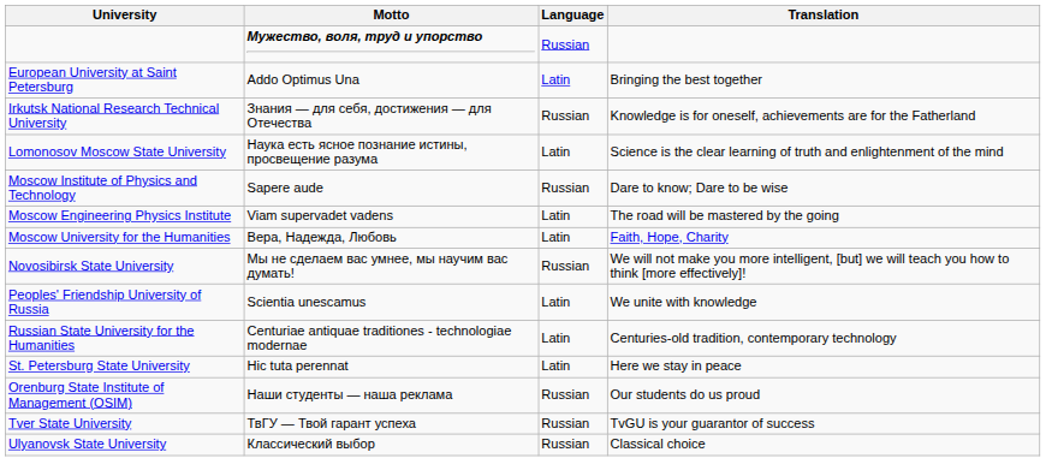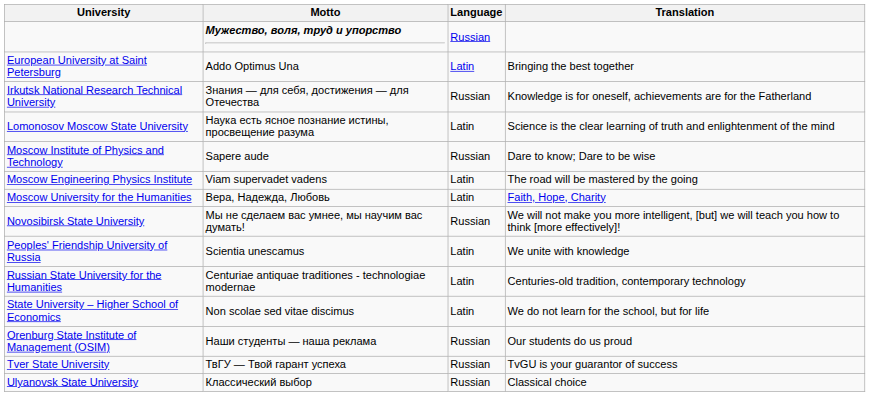 <table class="wikitable sortable plainrowheaders">
 <tr>
 <th>University</th>
 <th>Motto</th>
 <th>Language</th>
 <th>Translation</th>
 </tr>
 <tr>
 <td></td>
 <td><strong><em>М<strong>ужество, </strong>в<strong>оля, </strong>т<strong>руд и </strong>у<strong>порство<em> <hr></td>
 <td><a href='#'>Russian</a></td>
 <td><br></td>
 </tr>
 <tr>
 <td><a href='#'>European University at Saint Petersburg</a></td>
 <td></em>Addo Optimus Una<em></td>
 <td><a href='#'>Latin</a></td>
 <td>Bringing the best together</td>
 </tr>
 <tr>
 <td><a href='#'>Irkutsk National Research Technical University</a></td>
 <td></em>Знания — для себя, достижения — для Отечества<em></td>
 <td>Russian</td>
 <td>Knowledge is for oneself, achievements are for the Fatherland</td>
 </tr>
 <tr>
 <td><a href='#'>Lomonosov Moscow State University</a></td>
 <td></em>Наука есть ясное познание истины, просвещение разума<em></td>
 <td>Latin</td>
 <td>Science is the clear learning of truth and enlightenment of the mind</td>
 </tr>
 <tr>
 <td><a href='#'>Moscow Institute of Physics and Technology</a></td>
 <td></em>Sapere aude<em></td>
 <td>Russian</td>
 <td>Dare to know; Dare to be wise</td>
 </tr>
 <tr>
 <td><a href='#'>Moscow Engineering Physics Institute</a></td>
 <td></em>Viam supervadet vadens<em></td>
 <td>Latin</td>
 <td>The road will be mastered by the going</td>
 </tr>
 <tr>
 <td><a href='#'>Moscow University for the Humanities</a></td>
 <td></em>Вера, Надежда, Любовь<em></td>
 <td>Latin</td>
 <td><a href='#'>Faith, Hope, Charity</a></td>
 </tr>
 <tr>
 <td><a href='#'>Novosibirsk State University</a></td>
 <td></em>Мы не сделаем вас умнее, мы научим вас думать!<em></td>
 <td>Russian</td>
 <td>We will not make you more intelligent, [but] we will teach you how to think [more effectively]!</td>
 </tr>
 <tr>
 <td><a href='#'>Peoples' Friendship University of Russia</a></td>
 <td></em>Scientia unescamus<em></td>
 <td>Latin</td>
 <td>We unite with knowledge</td>
 </tr>
 <tr>
 <td><a href='#'>Russian State University for the Humanities</a></td>
 <td></em>Centuriae antiquae traditiones - technologiae modernae<em></td>
 <td>Latin</td>
 <td>Centuries-old tradition, contemporary technology</td>
 </tr>
 <tr>
-<td><a href='#'>St. Petersburg State University</a></td>
-<td></em>Hic tuta perennat<em></td>
+<td><a href='#'>State University&nbsp;– Higher School of Economics</a></td>
+<td></em>Non scolae sed vitae discimus<em></td>
 <td>Latin</td>
-<td>Here we stay in peace</td>
+<td>We do not learn for the school, but for life</td>
 </tr>
 <tr>
 <td><a href='#'>Orenburg State Institute of Management (OSIM)</a></td>
 <td></em>Наши студенты — наша реклама<em></td>
 <td>Russian</td>
 <td>Our students do us proud</td>
 </tr>
 <tr>
 <td><a href='#'>Tver State University</a></td>
 <td></em>ТвГУ — Твой гарант успеха<em></td>
 <td>Russian</td>
 <td>TvGU is your guarantor of success</td>
 </tr>
 <tr>
 <td><a href='#'>Ulyanovsk State University</a></td>
 <td></em>Классический выбор<em></td>
 <td>Russian</td>
 <td>Classical choice</td>
 </tr>
 </table>
